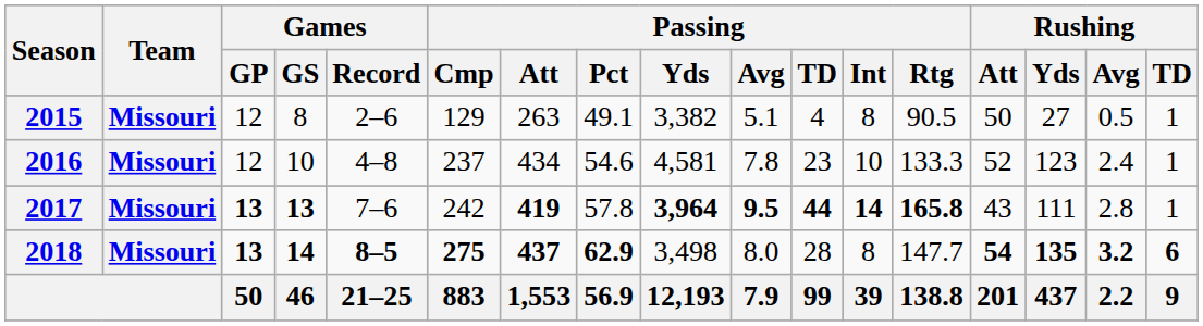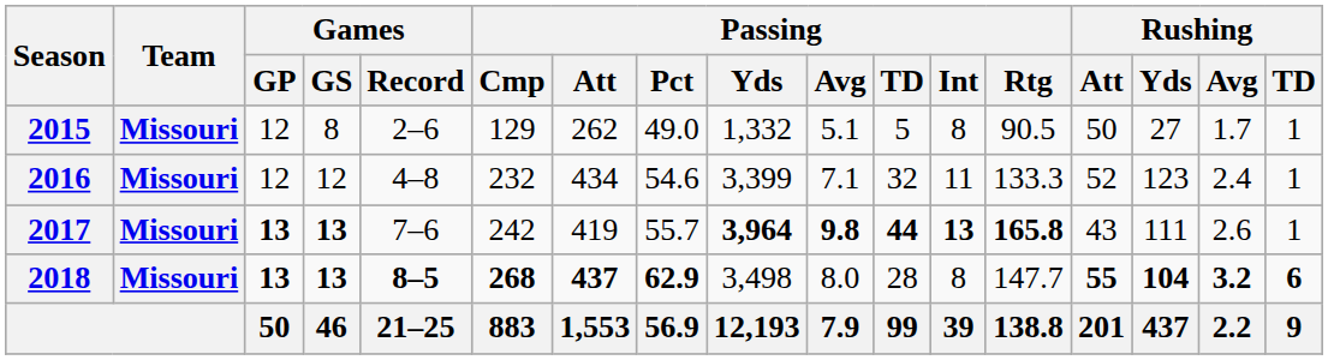 <table class="wikitable" style="text-align:center;">
 <tr>
 <th rowspan="2">Season</th>
 <th rowspan="2">Team</th>
 <th colspan="3">Games</th>
 <th colspan="8">Passing</th>
 <th colspan="5">Rushing</th>
 </tr>
 <tr>
 <th>GP</th>
 <th>GS</th>
 <th>Record</th>
 <th>Cmp</th>
 <th>Att</th>
 <th>Pct</th>
 <th>Yds</th>
 <th>Avg</th>
 <th>TD</th>
 <th>Int</th>
 <th>Rtg</th>
 <th>Att</th>
 <th>Yds</th>
 <th>Avg</th>
 <th>TD</th>
 </tr>
 <tr>
 <th><a href='#'>2015</a></th>
 <th><a href='#'>Missouri</a></th>
 <td>12</td>
 <td>8</td>
 <td>2–6</td>
 <td>129</td>
-<td>263</td>
-<td>49.1</td>
-<td>3,382</td>
+<td>262</td>
+<td>49.0</td>
+<td>1,332</td>
 <td>5.1</td>
-<td>4</td>
+<td>5</td>
 <td>8</td>
 <td>90.5</td>
 <td>50</td>
 <td>27</td>
-<td>0.5</td>
+<td>1.7</td>
 <td>1</td>
 </tr>
 <tr>
 <th><a href='#'>2016</a></th>
 <th><a href='#'>Missouri</a></th>
 <td>12</td>
-<td>10</td>
+<td>12</td>
 <td>4–8</td>
-<td>237</td>
+<td>232</td>
 <td>434</td>
 <td>54.6</td>
-<td>4,581</td>
-<td>7.8</td>
-<td>23</td>
-<td>10</td>
+<td>3,399</td>
+<td>7.1</td>
+<td>32</td>
+<td>11</td>
 <td>133.3</td>
 <td>52</td>
 <td>123</td>
 <td>2.4</td>
 <td>1</td>
 </tr>
 <tr>
 <th><a href='#'>2017</a></th>
 <th><a href='#'>Missouri</a></th>
 <td><strong>13</strong></td>
 <td><strong>13</strong></td>
 <td>7–6</td>
 <td>242</td>
-<td><strong>419</strong></td>
-<td>57.8</td>
+<td>419</td>
+<td>55.7</td>
 <td><strong>3,964</strong></td>
-<td><strong>9.5</strong></td>
+<td><strong>9.8</strong></td>
 <td><strong>44</strong></td>
-<td><strong>14</strong></td>
+<td><strong>13</strong></td>
 <td><strong>165.8</strong></td>
 <td>43</td>
 <td>111</td>
-<td>2.8</td>
+<td>2.6</td>
 <td>1</td>
 </tr>
 <tr>
 <th><a href='#'>2018</a></th>
 <th><a href='#'>Missouri</a></th>
 <td><strong>13</strong></td>
-<td><strong>14</strong></td>
+<td><strong>13</strong></td>
 <td><strong>8–5</strong></td>
-<td><strong>275</strong></td>
+<td><strong>268</strong></td>
 <td><strong>437</strong></td>
 <td><strong>62.9</strong></td>
 <td>3,498</td>
 <td>8.0</td>
 <td>28</td>
 <td>8</td>
 <td>147.7</td>
-<td><strong>54</strong></td>
-<td><strong>135</strong></td>
+<td><strong>55</strong></td>
+<td><strong>104</strong></td>
 <td><strong>3.2</strong></td>
 <td><strong>6</strong></td>
 </tr>
 <tr>
 <th colspan="2"></th>
 <th>50</th>
 <th>46</th>
 <th>21–25</th>
 <th>883</th>
 <th>1,553</th>
 <th>56.9</th>
 <th>12,193</th>
 <th>7.9</th>
 <th>99</th>
 <th>39</th>
 <th>138.8</th>
 <th>201</th>
 <th>437</th>
 <th>2.2</th>
 <th>9</th>
 </tr>
 </table>
